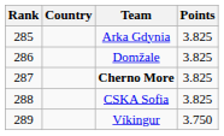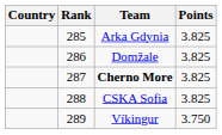 <table class="wikitable" style="text-align: center;">
 <tr>
+<th>Country</th>
 <th>Rank</th>
-<th>Country</th>
 <th>Team</th>
 <th>Points</th>
 </tr>
 <tr>
+<td></td>
 <td>285</td>
-<td></td>
 <td><a href='#'>Arka Gdynia</a></td>
 <td>3.825</td>
 </tr>
 <tr>
+<td></td>
 <td>286</td>
-<td></td>
 <td><a href='#'>Domžale</a></td>
 <td>3.825</td>
 </tr>
 <tr>
+<td></td>
 <td>287</td>
-<td></td>
 <td><strong>Cherno More</strong></td>
 <td>3.825</td>
 </tr>
 <tr>
+<td></td>
 <td>288</td>
-<td></td>
 <td><a href='#'>CSKA Sofia</a></td>
 <td>3.825</td>
 </tr>
 <tr>
+<td></td>
 <td>289</td>
-<td></td>
 <td><a href='#'>Víkingur</a></td>
 <td>3.750</td>
 </tr>
 </table>
